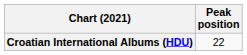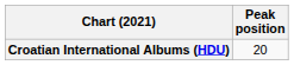 <table class="wikitable sortable plainrowheaders" style="text-align:center">
 <tr>
 <th scope="col">Chart (2021)</th>
 <th scope="col">Peak<br>position</th>
 </tr>
 <tr>
 <th scope="row">Croatian International Albums (<a href='#'>HDU</a>)</th>
-<td style="text-align:center;">22</td>
+<td style="text-align:center;">20</td>
 </tr>
 </table>
